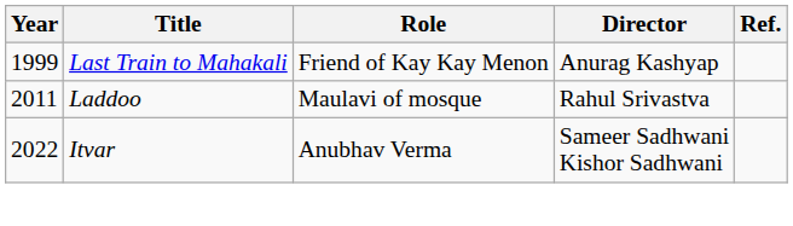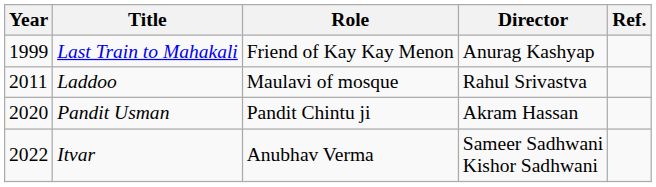 <table class="wikitable">
 <tr>
 <th>Year</th>
 <th>Title</th>
 <th>Role</th>
 <th>Director</th>
 <th>Ref.</th>
 </tr>
 <tr>
 <td>1999</td>
 <td><em><a href='#'>Last Train to Mahakali</a></em></td>
 <td>Friend of Kay Kay Menon</td>
 <td>Anurag Kashyap</td>
 <td></td>
 </tr>
 <tr>
 <td>2011</td>
 <td><em>Laddoo</em></td>
 <td>Maulavi of mosque</td>
 <td>Rahul Srivastva</td>
 <td></td>
 </tr>
 <tr>
+<td>2020</td>
+<td><em>Pandit Usman</em></td>
+<td>Pandit Chintu ji</td>
+<td>Akram Hassan</td>
+<td></td>
+</tr>
+<tr>
 <td>2022</td>
 <td><em>Itvar</em></td>
 <td>Anubhav Verma</td>
 <td>Sameer Sadhwani<br>Kishor Sadhwani</td>
 <td></td>
 </tr>
 </table>
